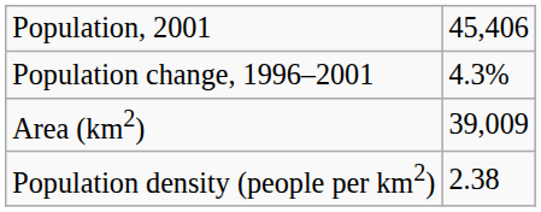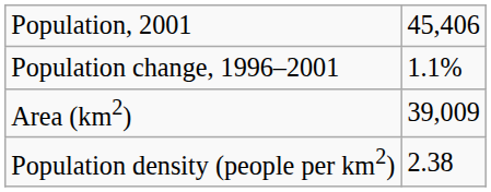 <table class="wikitable">
 <tr>
 <td>Population, 2001</td>
 <td>45,406</td>
 </tr>
 <tr>
 <td>Population change, 1996–2001</td>
-<td>4.3%</td>
+<td>1.1%</td>
 </tr>
 <tr>
 <td>Area (km<sup>2</sup>)</td>
 <td>39,009</td>
 </tr>
 <tr>
 <td>Population density (people per km<sup>2</sup>)</td>
 <td>2.38</td>
 </tr>
 </table>
